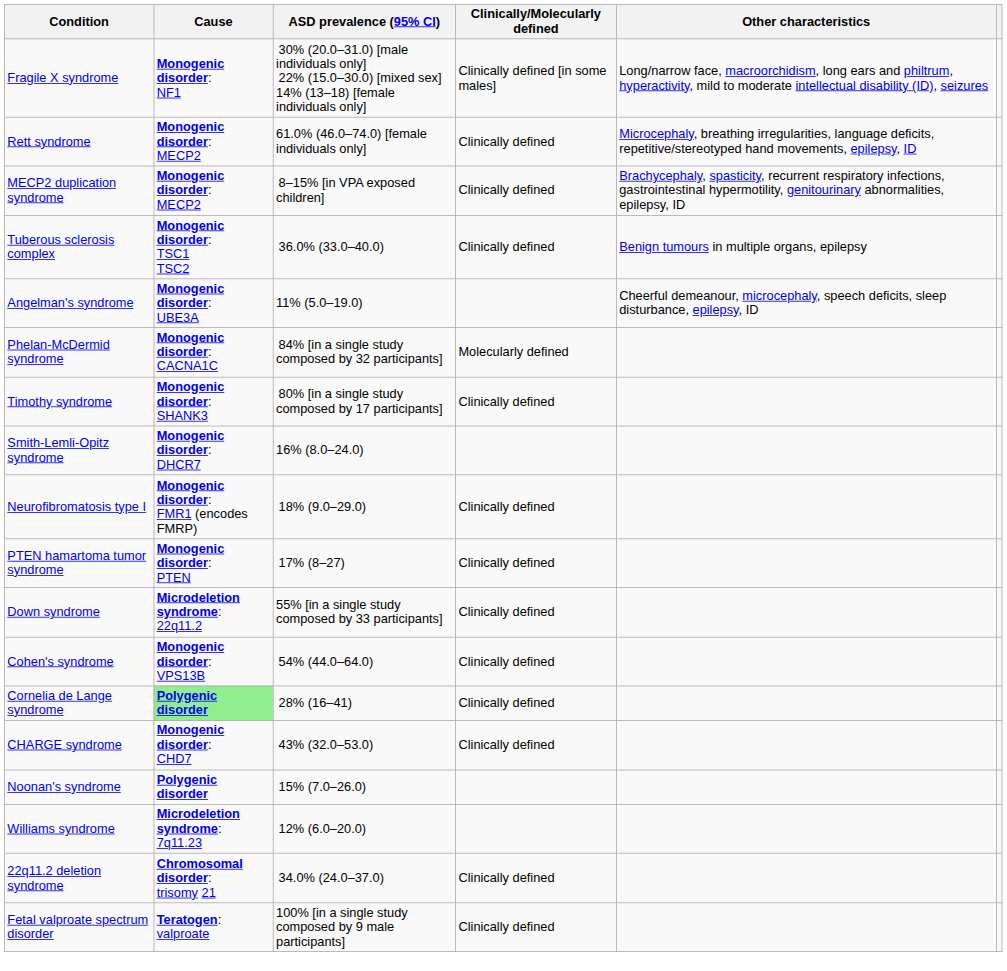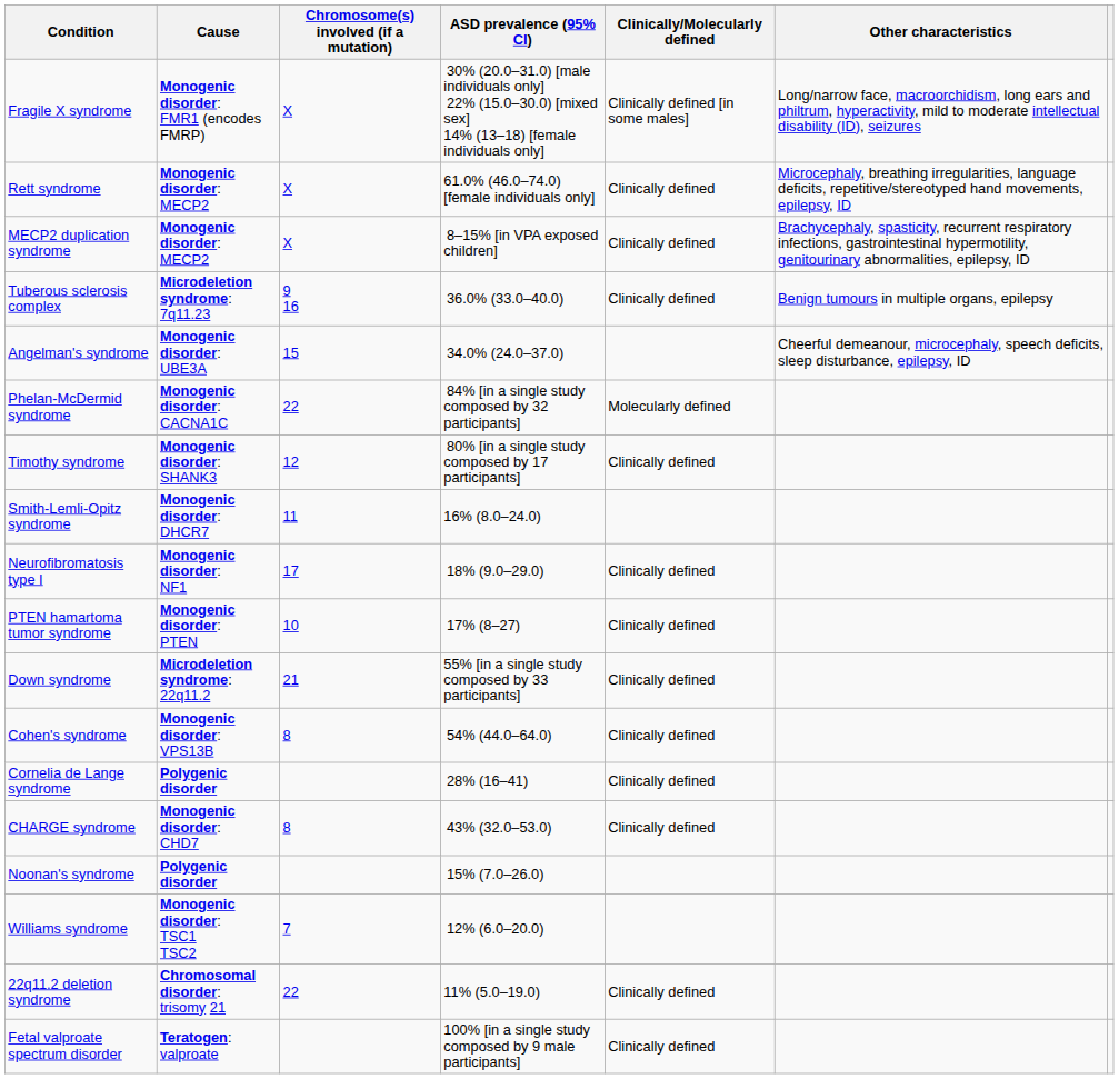 <table class="wikitable sortable">
 <tr>
 <th>Condition</th>
 <th>Cause</th>
+<th><a href='#'>Chromosome(s)</a> involved (if a mutation)</th>
 <th>ASD prevalence (<a href='#'>95% CI</a>)</th>
 <th>Clinically/Molecularly defined</th>
 <th>Other characteristics</th>
 <th></th>
 </tr>
 <tr>
 <td><a href='#'>Fragile X syndrome</a></td>
-<td><strong><a href='#'>Monogenic disorder</a></strong>:<br><a href='#'>NF1</a></td>
+<td><strong><a href='#'>Monogenic disorder</a></strong>:<br><a href='#'>FMR1</a> (encodes FMRP)</td>
+<td><a href='#'>X</a></td>
 <td> 30% (20.0–31.0) [male individuals only]<br>  22% (15.0–30.0) [mixed sex]<br> 14% (13–18) [female individuals only]</td>
 <td>Clinically defined [in some males]</td>
 <td>Long/narrow face, <a href='#'>macroorchidism</a>, long ears and <a href='#'>philtrum</a>, <a href='#'>hyperactivity</a>, mild to moderate  <a href='#'>intellectual disability (ID)</a>, <a href='#'>seizures</a></td>
 <td></td>
 </tr>
 <tr>
 <td><a href='#'>Rett syndrome</a></td>
 <td><strong><a href='#'>Monogenic disorder</a></strong>:<br><a href='#'>MECP2</a></td>
+<td><a href='#'>X</a></td>
 <td>61.0% (46.0–74.0) [female individuals only]</td>
 <td>Clinically defined</td>
 <td><a href='#'>Microcephaly</a>, breathing irregularities, language deficits, repetitive/stereotyped hand movements, <a href='#'>epilepsy</a>, <a href='#'>ID</a></td>
 <td></td>
 </tr>
 <tr>
 <td><a href='#'>MECP2 duplication syndrome</a></td>
 <td><strong><a href='#'>Monogenic disorder</a></strong>:<br><a href='#'>MECP2</a></td>
+<td><a href='#'>X</a></td>
 <td> 8–15% [in VPA exposed children]</td>
 <td>Clinically defined</td>
 <td><a href='#'>Brachycephaly</a>, <a href='#'>spasticity</a>, recurrent respiratory infections, gastrointestinal hypermotility, <a href='#'>genitourinary</a> abnormalities, epilepsy, ID</td>
 <td></td>
 </tr>
 <tr>
 <td><a href='#'>Tuberous sclerosis complex</a></td>
-<td><strong><a href='#'>Monogenic disorder</a></strong>:<br><a href='#'>TSC1</a> <br> <a href='#'>TSC2</a></td>
+<td><strong><a href='#'>Microdeletion syndrome</a></strong>:<br><a href='#'>7q11.23</a></td>
+<td><a href='#'>9</a><br><a href='#'>16</a></td>
 <td> 36.0% (33.0–40.0)</td>
 <td>Clinically defined</td>
 <td><a href='#'>Benign tumours</a> in multiple organs, epilepsy</td>
 <td></td>
 </tr>
 <tr>
 <td><a href='#'>Angelman's syndrome</a></td>
 <td><strong><a href='#'>Monogenic disorder</a></strong>:<br><a href='#'>UBE3A</a></td>
-<td>11% (5.0–19.0)</td>
+<td><a href='#'>15</a></td>
+<td> 34.0% (24.0–37.0)</td>
 <td></td>
 <td>Cheerful demeanour, <a href='#'>microcephaly</a>, speech deficits, sleep disturbance, <a href='#'>epilepsy</a>, ID</td>
 <td></td>
 </tr>
 <tr>
 <td><a href='#'>Phelan-McDermid syndrome</a></td>
 <td><strong><a href='#'>Monogenic disorder</a></strong>:<br><a href='#'>CACNA1C</a></td>
+<td><a href='#'>22</a></td>
 <td> 84% [in a single study composed by 32 participants]</td>
 <td>Molecularly defined</td>
 <td></td>
 <td></td>
 </tr>
 <tr>
 <td><a href='#'>Timothy syndrome</a></td>
 <td><strong><a href='#'>Monogenic disorder</a></strong>:<br><a href='#'>SHANK3</a></td>
+<td><a href='#'>12</a></td>
 <td> 80% [in a single study composed by 17 participants]</td>
 <td>Clinically defined</td>
 <td></td>
 <td></td>
 </tr>
 <tr>
 <td><a href='#'>Smith-Lemli-Opitz syndrome</a></td>
 <td><strong><a href='#'>Monogenic disorder</a></strong>:<br><a href='#'>DHCR7</a></td>
+<td><a href='#'>11</a></td>
 <td>16% (8.0–24.0)</td>
 <td></td>
 <td></td>
 <td></td>
 </tr>
 <tr>
 <td><a href='#'>Neurofibromatosis type I</a></td>
-<td><strong><a href='#'>Monogenic disorder</a></strong>:<br><a href='#'>FMR1</a> (encodes FMRP)</td>
+<td><strong><a href='#'>Monogenic disorder</a></strong>:<br><a href='#'>NF1</a></td>
+<td><a href='#'>17</a></td>
 <td> 18% (9.0–29.0)</td>
 <td>Clinically defined</td>
 <td></td>
 <td></td>
 </tr>
 <tr>
 <td><a href='#'>PTEN hamartoma tumor syndrome</a></td>
 <td><strong><a href='#'>Monogenic disorder</a></strong>:<br><a href='#'>PTEN</a></td>
+<td><a href='#'>10</a></td>
 <td> 17% (8–27)</td>
 <td>Clinically defined</td>
 <td></td>
 <td></td>
 </tr>
 <tr>
 <td><a href='#'>Down syndrome</a></td>
 <td><strong><a href='#'>Microdeletion syndrome</a></strong>:<br><a href='#'>22q11.2</a></td>
+<td><a href='#'>21</a></td>
 <td>55% [in a single study composed by 33 participants]</td>
 <td>Clinically defined</td>
 <td></td>
 <td></td>
 </tr>
 <tr>
 <td><a href='#'>Cohen's syndrome</a></td>
 <td><strong><a href='#'>Monogenic disorder</a></strong>:<br><a href='#'>VPS13B</a></td>
+<td><a href='#'>8</a></td>
 <td> 54% (44.0–64.0)</td>
 <td>Clinically defined</td>
 <td></td>
 <td></td>
 </tr>
 <tr>
 <td><a href='#'>Cornelia de Lange syndrome</a></td>
-<td style="background: lightgreen;"><strong><a href='#'>Polygenic disorder</a></strong></td>
+<td><strong><a href='#'>Polygenic disorder</a></strong></td>
+<td></td>
 <td> 28% (16–41)</td>
 <td>Clinically defined</td>
 <td></td>
 <td></td>
 </tr>
 <tr>
 <td><a href='#'>CHARGE syndrome</a></td>
 <td><strong><a href='#'>Monogenic disorder</a></strong>:<br><a href='#'>CHD7</a></td>
+<td><a href='#'>8</a></td>
 <td> 43% (32.0–53.0)</td>
 <td>Clinically defined</td>
 <td></td>
 <td></td>
 </tr>
 <tr>
 <td><a href='#'>Noonan's syndrome</a></td>
 <td><strong><a href='#'>Polygenic disorder</a></strong></td>
+<td></td>
 <td> 15% (7.0–26.0)</td>
 <td></td>
 <td></td>
 <td></td>
 </tr>
 <tr>
 <td><a href='#'>Williams syndrome</a></td>
-<td><strong><a href='#'>Microdeletion syndrome</a></strong>:<br><a href='#'>7q11.23</a></td>
+<td><strong><a href='#'>Monogenic disorder</a></strong>:<br><a href='#'>TSC1</a> <br> <a href='#'>TSC2</a></td>
+<td><a href='#'>7</a></td>
 <td> 12% (6.0–20.0)</td>
 <td></td>
 <td></td>
 <td></td>
 </tr>
 <tr>
 <td><a href='#'>22q11.2 deletion syndrome</a></td>
 <td><strong><a href='#'>Chromosomal disorder</a></strong>:<br><a href='#'>trisomy</a> <a href='#'>21</a></td>
-<td> 34.0% (24.0–37.0)</td>
+<td><a href='#'>22</a></td>
+<td>11% (5.0–19.0)</td>
 <td>Clinically defined</td>
 <td></td>
 <td></td>
 </tr>
 <tr>
 <td><a href='#'>Fetal valproate spectrum disorder</a></td>
 <td><strong><a href='#'>Teratogen</a></strong>:<br><a href='#'>valproate</a></td>
+<td></td>
 <td>100% [in a single study composed by 9 male participants]</td>
 <td>Clinically defined</td>
 <td></td>
 <td></td>
 </tr>
 </table>
